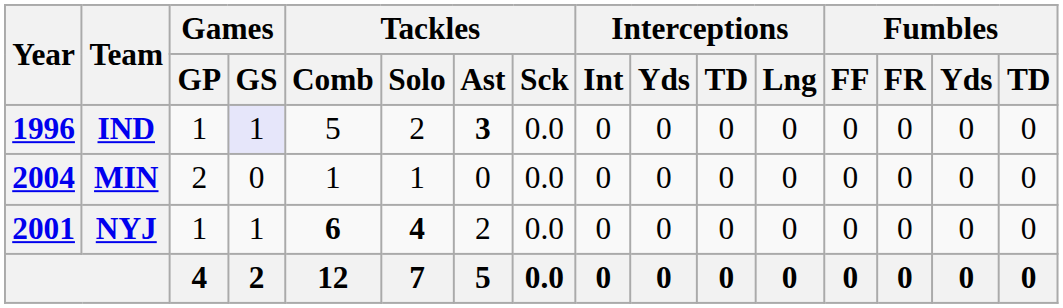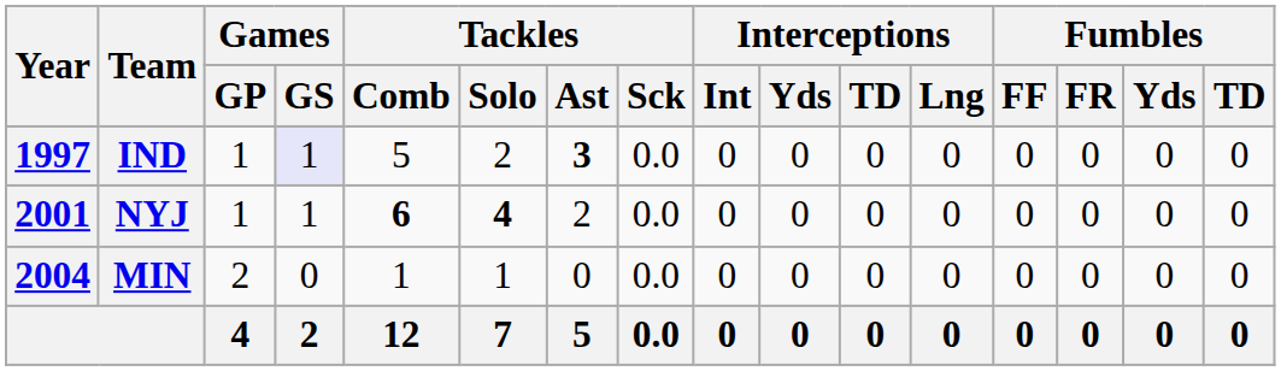 <table class="wikitable" style="text-align:center">
 <tr>
 <th rowspan="2">Year</th>
 <th rowspan="2">Team</th>
 <th colspan="2">Games</th>
 <th colspan="4">Tackles</th>
 <th colspan="4">Interceptions</th>
 <th colspan="4">Fumbles</th>
 </tr>
 <tr>
 <th>GP</th>
 <th>GS</th>
 <th>Comb</th>
 <th>Solo</th>
 <th>Ast</th>
 <th>Sck</th>
 <th>Int</th>
 <th>Yds</th>
 <th>TD</th>
 <th>Lng</th>
 <th>FF</th>
 <th>FR</th>
 <th>Yds</th>
 <th>TD</th>
 </tr>
 <tr>
-<th><a href='#'>1996</a></th>
+<th><a href='#'>1997</a></th>
 <th><a href='#'>IND</a></th>
 <td>1</td>
 <td style="background: lavender;">1</td>
 <td>5</td>
 <td>2</td>
 <td><strong>3</strong></td>
+<td>0.0</td>
+<td>0</td>
+<td>0</td>
+<td>0</td>
+<td>0</td>
+<td>0</td>
+<td>0</td>
+<td>0</td>
+<td>0</td>
+</tr>
+<tr>
+<th><a href='#'>2001</a></th>
+<th><a href='#'>NYJ</a></th>
+<td>1</td>
+<td>1</td>
+<td><strong>6</strong></td>
+<td><strong>4</strong></td>
+<td>2</td>
 <td>0.0</td>
 <td>0</td>
 <td>0</td>
 <td>0</td>
 <td>0</td>
 <td>0</td>
 <td>0</td>
 <td>0</td>
 <td>0</td>
 </tr>
 <tr>
 <th><a href='#'>2004</a></th>
 <th><a href='#'>MIN</a></th>
 <td>2</td>
 <td>0</td>
 <td>1</td>
 <td>1</td>
 <td>0</td>
 <td>0.0</td>
 <td>0</td>
 <td>0</td>
 <td>0</td>
 <td>0</td>
 <td>0</td>
 <td>0</td>
 <td>0</td>
 <td>0</td>
 </tr>
 <tr>
-<th><a href='#'>2001</a></th>
-<th><a href='#'>NYJ</a></th>
-<td>1</td>
-<td>1</td>
-<td><strong>6</strong></td>
-<td><strong>4</strong></td>
-<td>2</td>
-<td>0.0</td>
-<td>0</td>
-<td>0</td>
-<td>0</td>
-<td>0</td>
-<td>0</td>
-<td>0</td>
-<td>0</td>
-<td>0</td>
-</tr>
-<tr>
 <th colspan="2"></th>
 <th>4</th>
 <th>2</th>
 <th>12</th>
 <th>7</th>
 <th>5</th>
 <th>0.0</th>
 <th>0</th>
 <th>0</th>
 <th>0</th>
 <th>0</th>
 <th>0</th>
 <th>0</th>
 <th>0</th>
 <th>0</th>
 </tr>
 </table>
